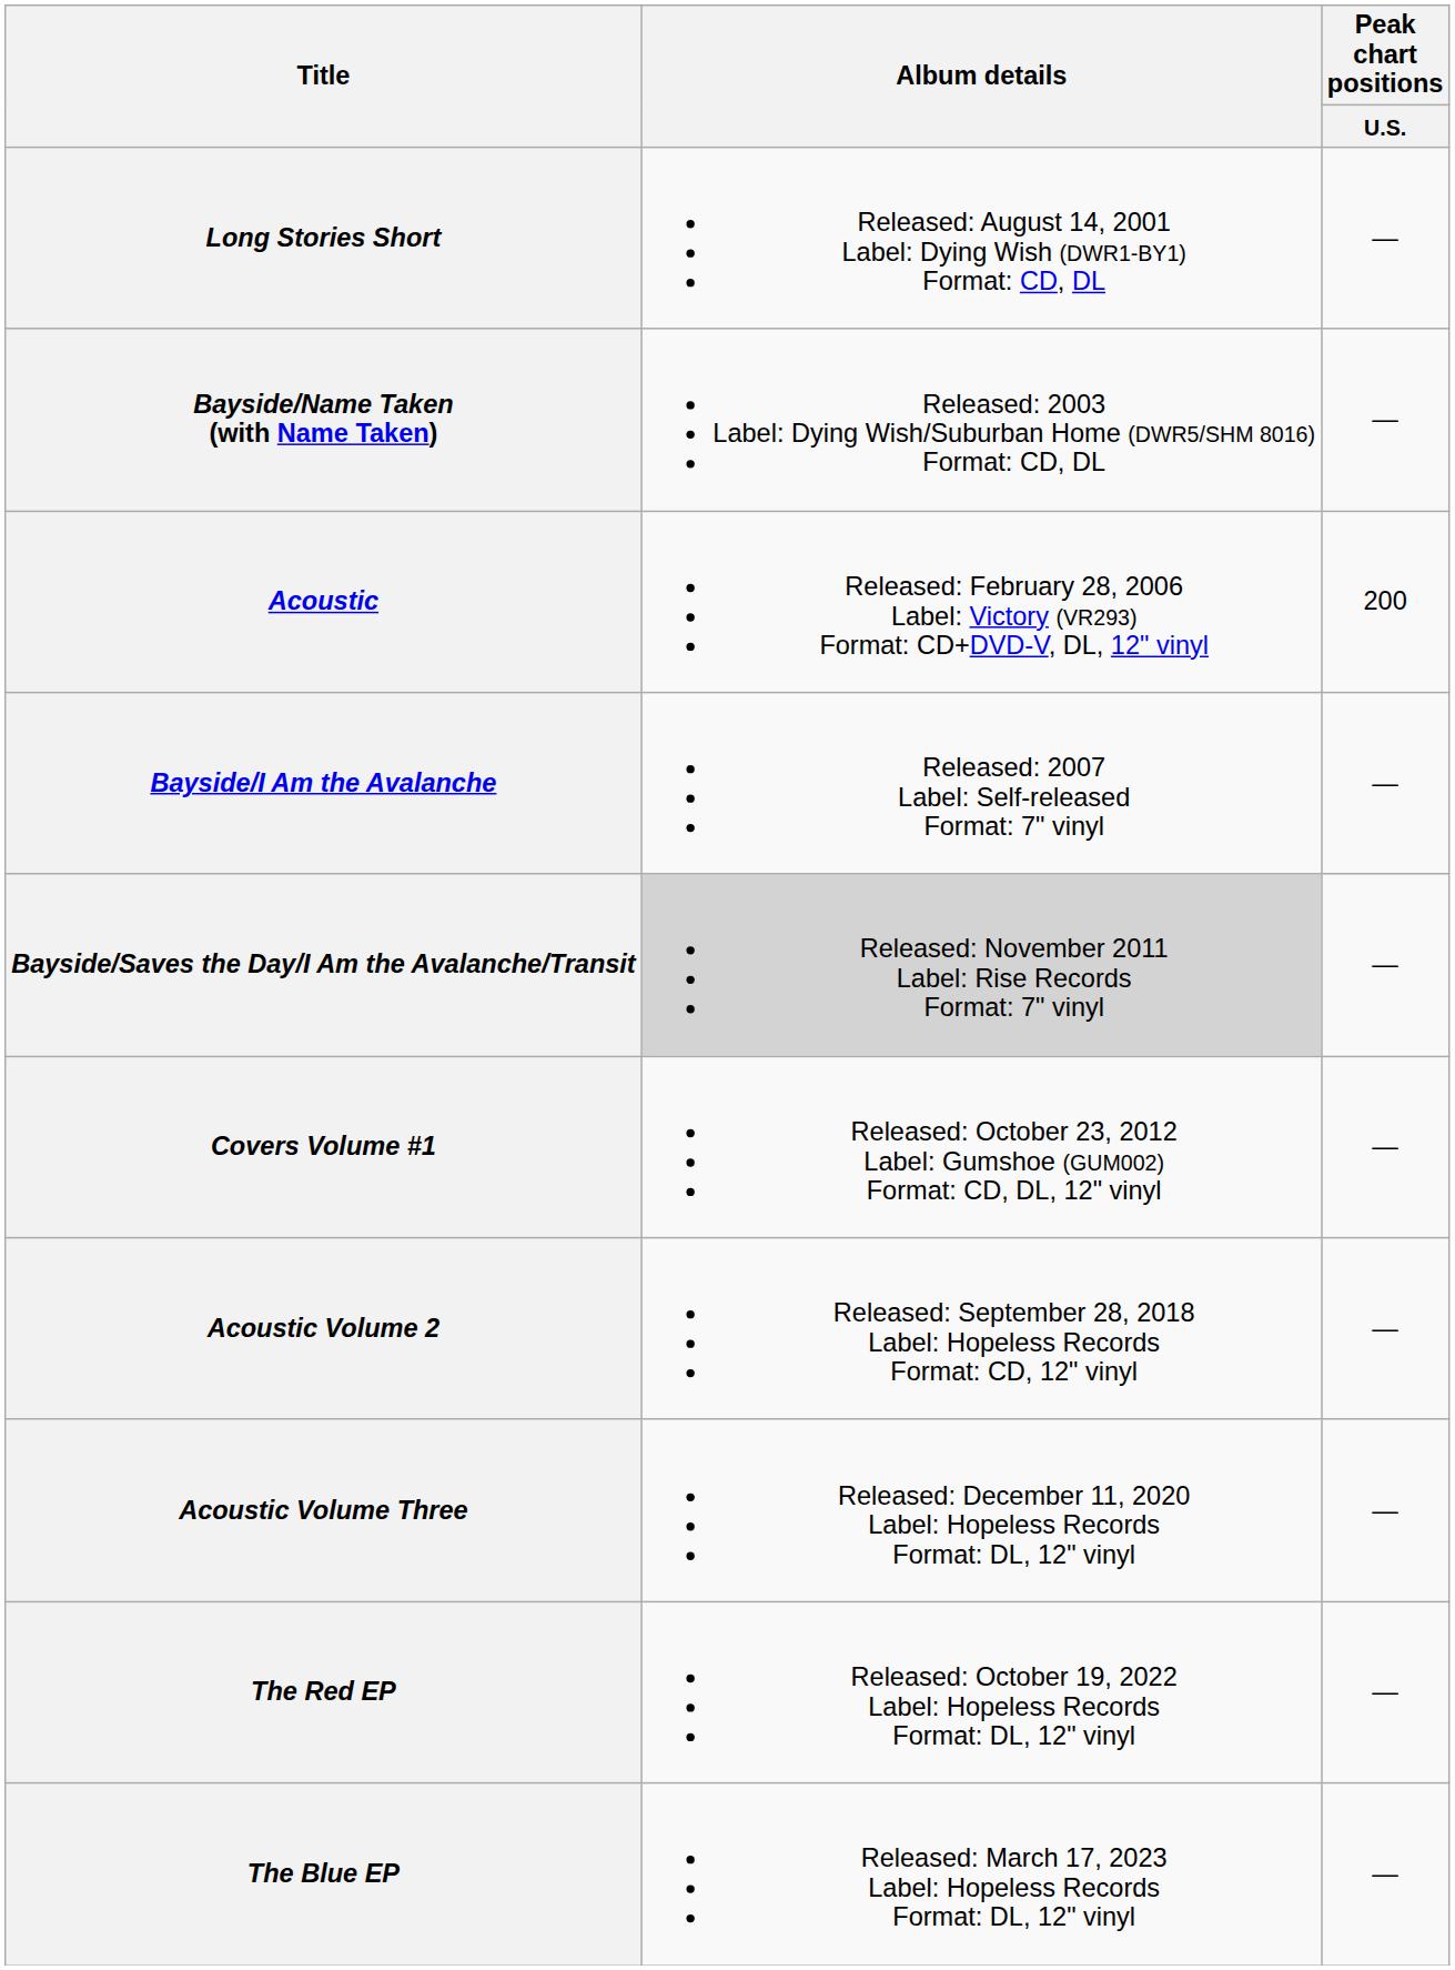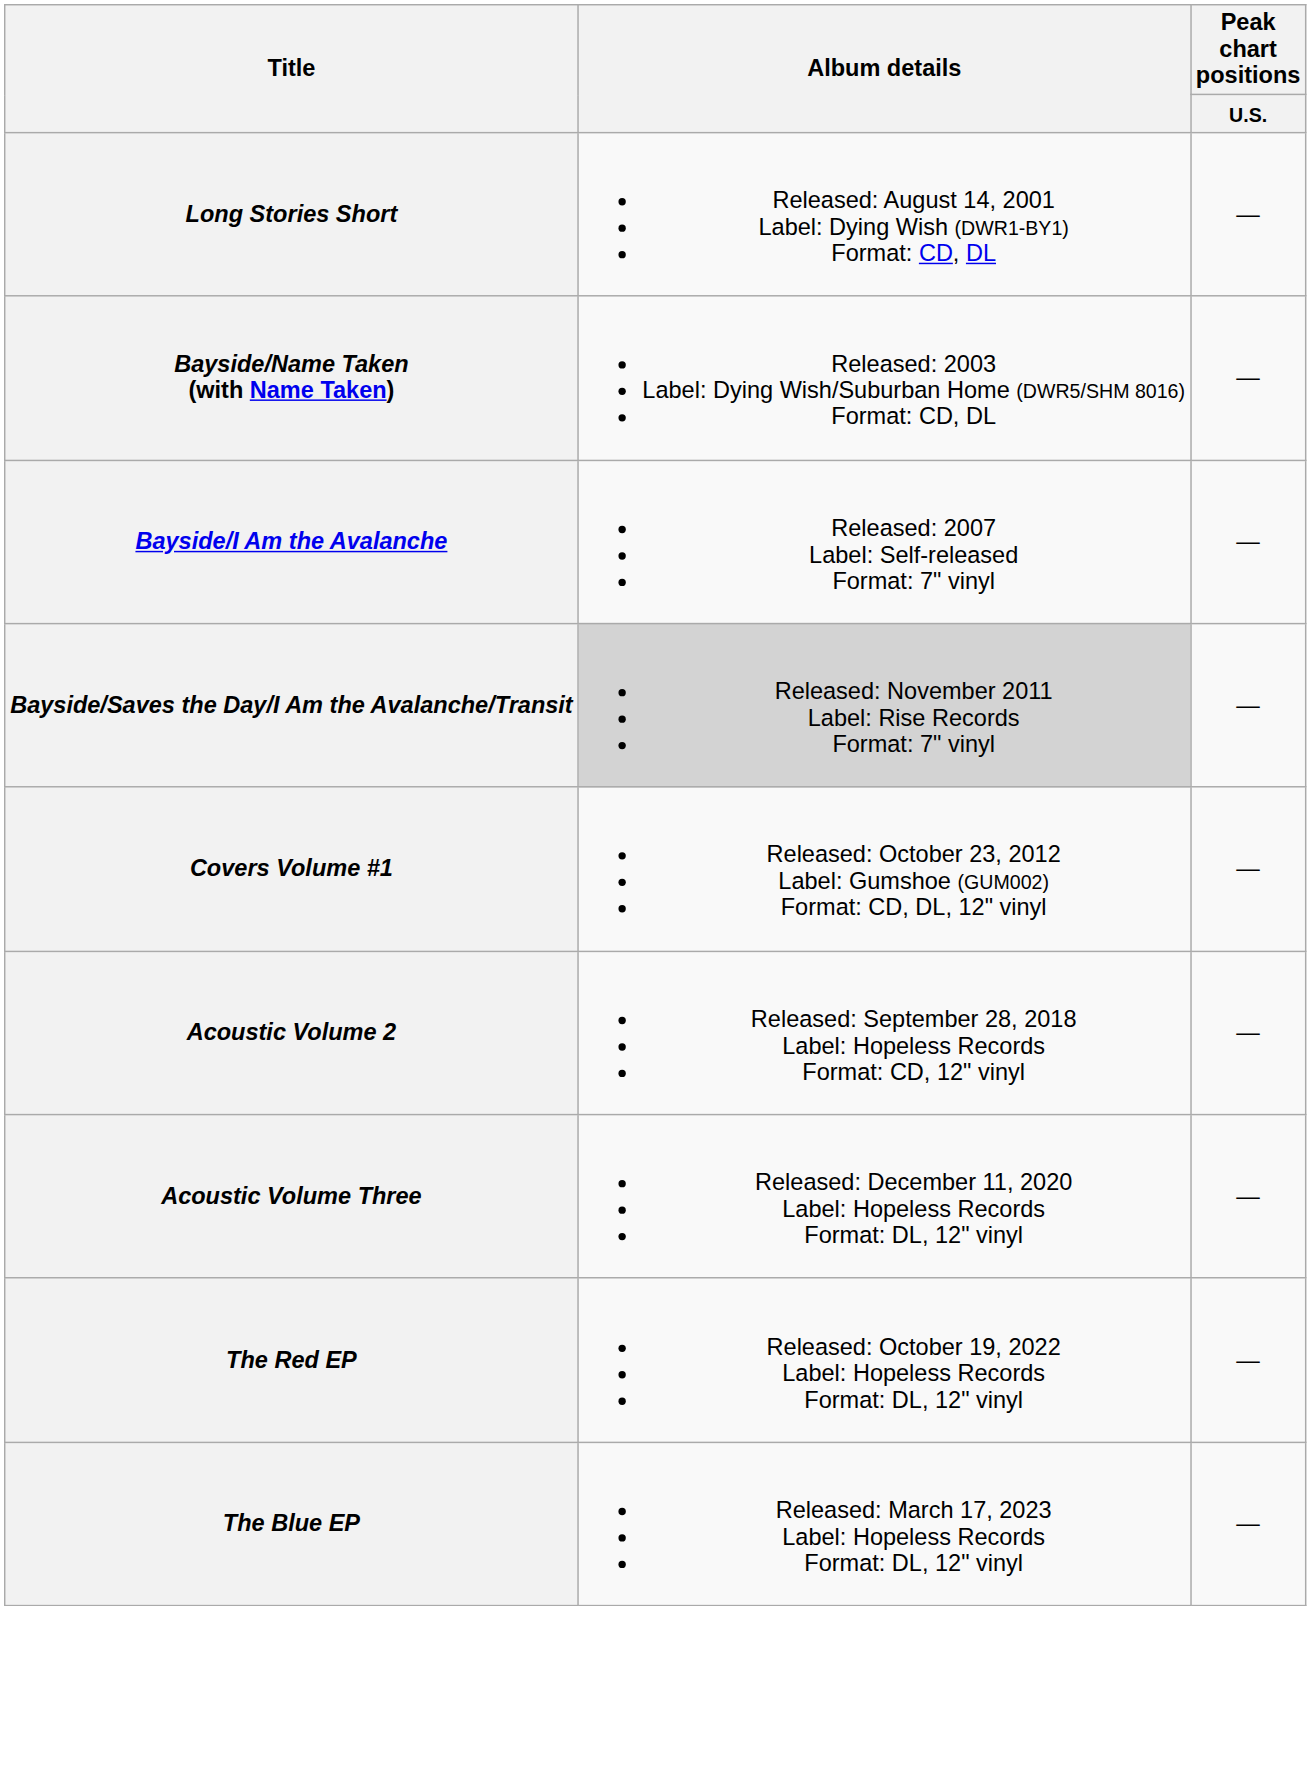 <table class="wikitable plainrowheaders" style="text-align:center;">
 <tr>
 <th scope="col" rowspan="2">Title</th>
 <th scope="col" rowspan="2">Album details</th>
 <th scope="col" colspan="1">Peak chart<br>positions</th>
 </tr>
 <tr>
 <th style="width:30px;"><small>U.S.</small></th>
 </tr>
 <tr>
 <th scope="row"><em>Long Stories Short</em></th>
 <td><br><ul><li>Released: August 14, 2001</li><li>Label: Dying Wish <small>(DWR1-BY1)</small></li><li>Format: <a href='#'>CD</a>, <a href='#'>DL</a></li></ul></td>
 <td>—</td>
 </tr>
 <tr>
 <th scope="row"><em>Bayside/Name Taken</em><br><span>(with <a href='#'>Name Taken</a>)</span></th>
 <td><br><ul><li>Released: 2003</li><li>Label: Dying Wish/Suburban Home <small>(DWR5/SHM 8016)</small></li><li>Format: CD, DL</li></ul></td>
 <td>—</td>
-</tr>
-<tr>
-<th scope="row"><em><a href='#'>Acoustic</a></em></th>
-<td><br><ul><li>Released: February 28, 2006</li><li>Label: <a href='#'>Victory</a> <small>(VR293)</small></li><li>Format: CD+<a href='#'>DVD-V</a>, DL, <a href='#'>12" vinyl</a></li></ul></td>
-<td>200</td>
 </tr>
 <tr>
 <th scope="row"><em><a href='#'>Bayside/I Am the Avalanche</a></em></th>
 <td><br><ul><li>Released: 2007</li><li>Label: Self-released</li><li>Format: 7" vinyl</li></ul></td>
 <td>—</td>
 </tr>
 <tr>
 <th scope="row"><em>Bayside/Saves the Day/I Am the Avalanche/Transit</em></th>
 <td style="background: lightgrey;"><br><ul><li>Released: November 2011</li><li>Label: Rise Records</li><li>Format: 7" vinyl</li></ul></td>
 <td>—</td>
 </tr>
 <tr>
 <th scope="row"><em>Covers Volume #1</em></th>
 <td><br><ul><li>Released: October 23, 2012</li><li>Label: Gumshoe <small>(GUM002)</small></li><li>Format: CD, DL, 12" vinyl</li></ul></td>
 <td>—</td>
 </tr>
 <tr>
 <th scope="row"><em>Acoustic Volume 2</em></th>
 <td><br><ul><li>Released: September 28, 2018</li><li>Label: Hopeless Records</li><li>Format: CD, 12" vinyl</li></ul></td>
 <td>—</td>
 </tr>
 <tr>
 <th scope="row"><em>Acoustic Volume Three</em></th>
 <td><br><ul><li>Released: December 11, 2020</li><li>Label: Hopeless Records</li><li>Format: DL, 12" vinyl</li></ul></td>
 <td>—</td>
 </tr>
 <tr>
 <th scope="row"><em>The Red EP</em></th>
 <td><br><ul><li>Released: October 19, 2022</li><li>Label: Hopeless Records</li><li>Format: DL, 12" vinyl</li></ul></td>
 <td>—</td>
 </tr>
 <tr>
 <th scope="row"><em>The Blue EP</em></th>
 <td><br><ul><li>Released: March 17, 2023</li><li>Label: Hopeless Records</li><li>Format: DL, 12" vinyl</li></ul></td>
 <td>—</td>
 </tr>
 </table>
